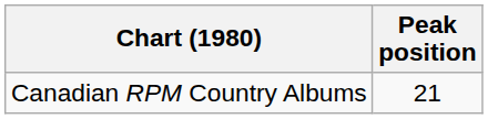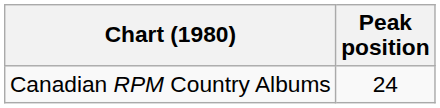 <table class="wikitable">
 <tr>
 <th>Chart (1980)</th>
 <th>Peak<br>position</th>
 </tr>
 <tr>
 <td>Canadian <em>RPM</em> Country Albums</td>
-<td align="center">21</td>
+<td align="center">24</td>
 </tr>
 </table>
